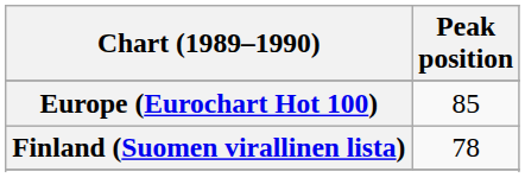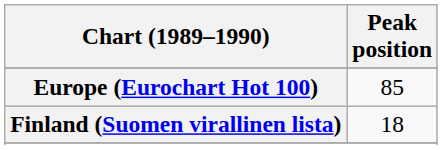 <table class="wikitable sortable plainrowheaders" style="text-align:center">
 <tr>
 <th scope="col">Chart (1989–1990)</th>
 <th scope="col">Peak<br>position</th>
 </tr>
 <tr>
 </tr>
 <tr>
 </tr>
 <tr>
 <th scope="row">Europe (<a href='#'>Eurochart Hot 100</a>)</th>
 <td>85</td>
 </tr>
 <tr>
 <th scope="row">Finland (<a href='#'>Suomen virallinen lista</a>)</th>
-<td>78</td>
+<td>18</td>
 </tr>
 <tr>
 </tr>
 <tr>
 </tr>
 <tr>
 </tr>
 <tr>
 </tr>
 <tr>
 </tr>
 </table>
